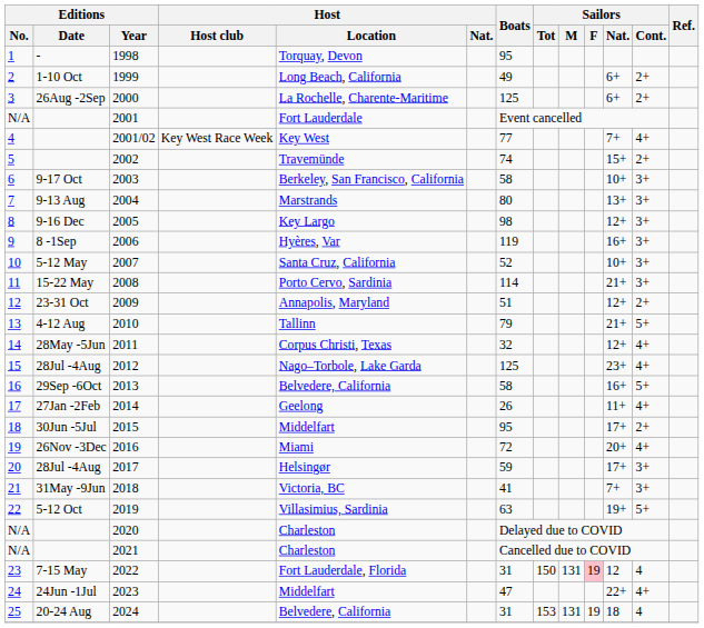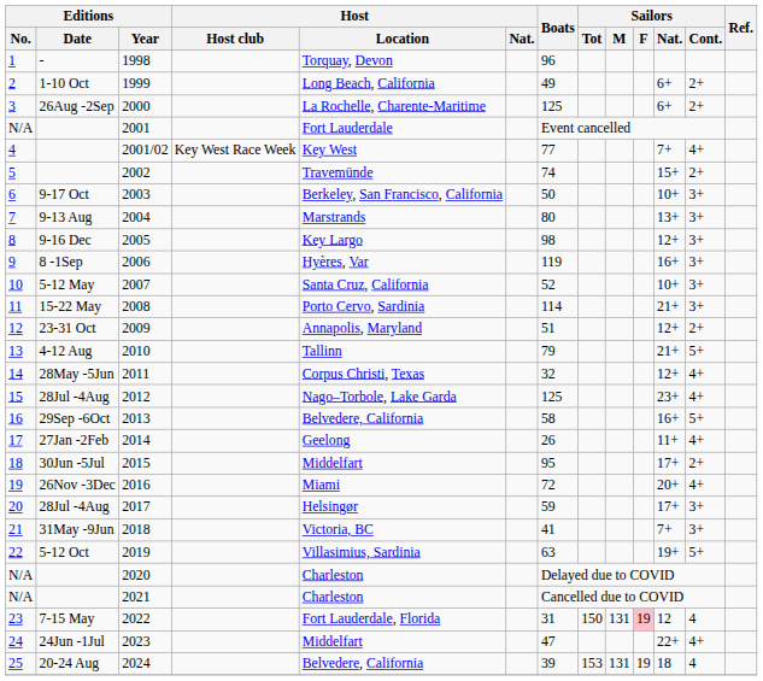 <table class="wikitable sortable">
 <tr>
 <th colspan=3>Editions</th>
 <th colspan=3>Host</th>
 <th rowspan=2>Boats</th>
 <th colspan=5>Sailors</th>
 <th rowspan=2>Ref.</th>
 </tr>
 <tr>
 <th>No.</th>
 <th>Date</th>
 <th>Year</th>
 <th>Host club</th>
 <th>Location</th>
 <th>Nat.</th>
 <th>Tot</th>
 <th>M</th>
 <th>F</th>
 <th>Nat.</th>
 <th>Cont.</th>
 </tr>
 <tr>
 <td><a href='#'>1</a></td>
 <td>-</td>
 <td>1998</td>
 <td></td>
 <td><a href='#'>Torquay</a>, <a href='#'>Devon</a></td>
 <td></td>
-<td>95</td>
+<td>96</td>
 <td></td>
 <td></td>
 <td></td>
 <td></td>
 <td></td>
 <td></td>
 </tr>
 <tr>
 <td><a href='#'>2</a></td>
 <td>1-10 Oct</td>
 <td>1999</td>
 <td></td>
 <td><a href='#'>Long Beach</a>, <a href='#'>California</a></td>
 <td></td>
 <td>49</td>
 <td></td>
 <td></td>
 <td></td>
 <td>6+</td>
 <td>2+</td>
 <td></td>
 </tr>
 <tr>
 <td><a href='#'>3</a></td>
 <td>26Aug -2Sep</td>
 <td>2000</td>
 <td></td>
 <td><a href='#'>La Rochelle</a>, <a href='#'>Charente-Maritime</a></td>
 <td></td>
 <td>125</td>
 <td></td>
 <td></td>
 <td></td>
 <td>6+</td>
 <td>2+</td>
 <td></td>
 </tr>
 <tr>
 <td>N/A</td>
 <td></td>
 <td>2001</td>
 <td></td>
 <td><a href='#'>Fort Lauderdale</a></td>
 <td></td>
 <td colspan=6>Event cancelled</td>
 <td></td>
 </tr>
 <tr>
 <td><a href='#'>4</a></td>
 <td></td>
 <td>2001/02</td>
 <td>Key West Race Week</td>
 <td><a href='#'>Key West</a></td>
 <td></td>
 <td>77</td>
 <td></td>
 <td></td>
 <td></td>
 <td>7+</td>
 <td>4+</td>
 <td></td>
 </tr>
 <tr>
 <td><a href='#'>5</a></td>
 <td></td>
 <td>2002</td>
 <td></td>
 <td><a href='#'>Travemünde</a></td>
 <td></td>
 <td>74</td>
 <td></td>
 <td></td>
 <td></td>
 <td>15+</td>
 <td>2+</td>
 <td></td>
 </tr>
 <tr>
 <td><a href='#'>6</a></td>
 <td>9-17 Oct</td>
 <td>2003</td>
 <td></td>
 <td><a href='#'>Berkeley</a>, <a href='#'>San Francisco</a>, <a href='#'>California</a></td>
 <td></td>
-<td>58</td>
+<td>50</td>
 <td></td>
 <td></td>
 <td></td>
 <td>10+</td>
 <td>3+</td>
 <td></td>
 </tr>
 <tr>
 <td><a href='#'>7</a></td>
 <td>9-13 Aug</td>
 <td>2004</td>
 <td></td>
 <td><a href='#'>Marstrands</a></td>
 <td></td>
 <td>80</td>
 <td></td>
 <td></td>
 <td></td>
 <td>13+</td>
 <td>3+</td>
 <td> </td>
 </tr>
 <tr>
 <td><a href='#'>8</a></td>
 <td>9-16 Dec</td>
 <td>2005</td>
 <td></td>
 <td><a href='#'>Key Largo</a></td>
 <td></td>
 <td>98</td>
 <td></td>
 <td></td>
 <td></td>
 <td>12+</td>
 <td>3+</td>
 <td></td>
 </tr>
 <tr>
 <td><a href='#'>9</a></td>
 <td>8 -1Sep</td>
 <td>2006</td>
 <td></td>
 <td><a href='#'>Hyères</a>, <a href='#'>Var</a></td>
 <td></td>
 <td>119</td>
 <td></td>
 <td></td>
 <td></td>
 <td>16+</td>
 <td>3+</td>
 <td></td>
 </tr>
 <tr>
 <td><a href='#'>10</a></td>
 <td>5-12 May</td>
 <td>2007</td>
 <td></td>
 <td><a href='#'>Santa Cruz</a>, <a href='#'>California</a></td>
 <td></td>
 <td>52</td>
 <td></td>
 <td></td>
 <td></td>
 <td>10+</td>
 <td>3+</td>
 <td></td>
 </tr>
 <tr>
 <td><a href='#'>11</a></td>
 <td>15-22 May</td>
 <td>2008</td>
 <td></td>
 <td><a href='#'>Porto Cervo</a>, <a href='#'>Sardinia</a></td>
 <td></td>
 <td>114</td>
 <td></td>
 <td></td>
 <td></td>
 <td>21+</td>
 <td>3+</td>
 <td></td>
 </tr>
 <tr>
 <td><a href='#'>12</a></td>
 <td>23-31 Oct</td>
 <td>2009</td>
 <td></td>
 <td><a href='#'>Annapolis</a>, <a href='#'>Maryland</a></td>
 <td></td>
 <td>51</td>
 <td></td>
 <td></td>
 <td></td>
 <td>12+</td>
 <td>2+</td>
 <td></td>
 </tr>
 <tr>
 <td><a href='#'>13</a></td>
 <td>4-12 Aug</td>
 <td>2010</td>
 <td></td>
 <td><a href='#'>Tallinn</a></td>
 <td></td>
 <td>79</td>
 <td></td>
 <td></td>
 <td></td>
 <td>21+</td>
 <td>5+</td>
 <td></td>
 </tr>
 <tr>
 <td><a href='#'>14</a></td>
 <td>28May -5Jun</td>
 <td>2011</td>
 <td></td>
 <td><a href='#'>Corpus Christi</a>, <a href='#'>Texas</a></td>
 <td></td>
 <td>32</td>
 <td></td>
 <td></td>
 <td></td>
 <td>12+</td>
 <td>4+</td>
 <td></td>
 </tr>
 <tr>
 <td><a href='#'>15</a></td>
 <td>28Jul -4Aug</td>
 <td>2012</td>
 <td></td>
 <td><a href='#'>Nago–Torbole</a>, <a href='#'>Lake Garda</a></td>
 <td></td>
 <td>125</td>
 <td></td>
 <td></td>
 <td></td>
 <td>23+</td>
 <td>4+</td>
 <td></td>
 </tr>
 <tr>
 <td><a href='#'>16</a></td>
 <td>29Sep -6Oct</td>
 <td>2013</td>
 <td></td>
 <td><a href='#'>Belvedere, California</a></td>
 <td></td>
 <td>58</td>
 <td></td>
 <td></td>
 <td></td>
 <td>16+</td>
 <td>5+</td>
 <td> </td>
 </tr>
 <tr>
 <td><a href='#'>17</a></td>
 <td>27Jan -2Feb</td>
 <td>2014</td>
 <td></td>
 <td><a href='#'>Geelong</a></td>
 <td></td>
 <td>26</td>
 <td></td>
 <td></td>
 <td></td>
 <td>11+</td>
 <td>4+</td>
 <td></td>
 </tr>
 <tr>
 <td><a href='#'>18</a></td>
 <td>30Jun -5Jul</td>
 <td>2015</td>
 <td></td>
 <td><a href='#'>Middelfart</a></td>
 <td></td>
 <td>95</td>
 <td></td>
 <td></td>
 <td></td>
 <td>17+</td>
 <td>2+</td>
 <td></td>
 </tr>
 <tr>
 <td><a href='#'>19</a></td>
 <td>26Nov -3Dec</td>
 <td>2016</td>
 <td></td>
 <td><a href='#'>Miami</a></td>
 <td></td>
 <td>72</td>
 <td></td>
 <td></td>
 <td></td>
 <td>20+</td>
 <td>4+</td>
 <td></td>
 </tr>
 <tr>
 <td><a href='#'>20</a></td>
 <td>28Jul -4Aug</td>
 <td>2017</td>
 <td></td>
 <td><a href='#'>Helsingør</a></td>
 <td></td>
 <td>59</td>
 <td></td>
 <td></td>
 <td></td>
 <td>17+</td>
 <td>3+</td>
 <td></td>
 </tr>
 <tr>
 <td><a href='#'>21</a></td>
 <td>31May -9Jun</td>
 <td>2018</td>
 <td></td>
 <td><a href='#'>Victoria, BC</a></td>
 <td></td>
 <td>41</td>
 <td></td>
 <td></td>
 <td></td>
 <td>7+</td>
 <td>3+</td>
 <td></td>
 </tr>
 <tr>
 <td><a href='#'>22</a></td>
 <td>5-12 Oct</td>
 <td>2019</td>
 <td></td>
 <td><a href='#'>Villasimius, Sardinia</a></td>
 <td></td>
 <td>63</td>
 <td></td>
 <td></td>
 <td></td>
 <td>19+</td>
 <td>5+</td>
 <td></td>
 </tr>
 <tr>
 <td>N/A</td>
 <td></td>
 <td>2020</td>
 <td></td>
 <td><a href='#'>Charleston</a></td>
 <td></td>
 <td colspan=6>Delayed due to COVID</td>
 <td></td>
 </tr>
 <tr>
 <td>N/A</td>
 <td></td>
 <td>2021</td>
 <td></td>
 <td><a href='#'>Charleston</a></td>
 <td></td>
 <td colspan=6>Cancelled due to COVID</td>
 <td></td>
 </tr>
 <tr>
 <td><a href='#'>23</a></td>
 <td>7-15 May</td>
 <td>2022</td>
 <td></td>
 <td><a href='#'>Fort Lauderdale</a>, <a href='#'>Florida</a></td>
 <td></td>
 <td>31</td>
 <td>150</td>
 <td>131</td>
 <td style="background: pink;">19</td>
 <td>12</td>
 <td>4</td>
 <td></td>
 </tr>
 <tr>
 <td><a href='#'>24</a></td>
 <td>24Jun -1Jul</td>
 <td>2023</td>
 <td></td>
 <td><a href='#'>Middelfart</a></td>
 <td></td>
 <td>47</td>
 <td></td>
 <td></td>
 <td></td>
 <td>22+</td>
 <td>4+</td>
 <td></td>
 </tr>
 <tr>
 <td><a href='#'>25</a></td>
 <td>20-24 Aug</td>
 <td>2024</td>
 <td></td>
 <td><a href='#'>Belvedere</a>, <a href='#'>California</a></td>
 <td></td>
-<td>31</td>
+<td>39</td>
 <td>153</td>
 <td>131</td>
 <td>19</td>
 <td>18</td>
 <td>4</td>
 <td> 	 	 </td>
 </tr>
 <tr>
 </tr>
 </table>
